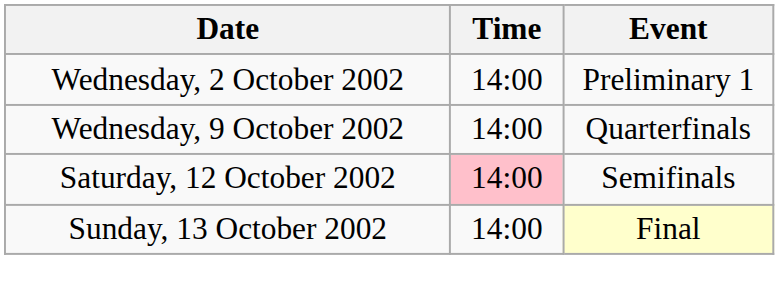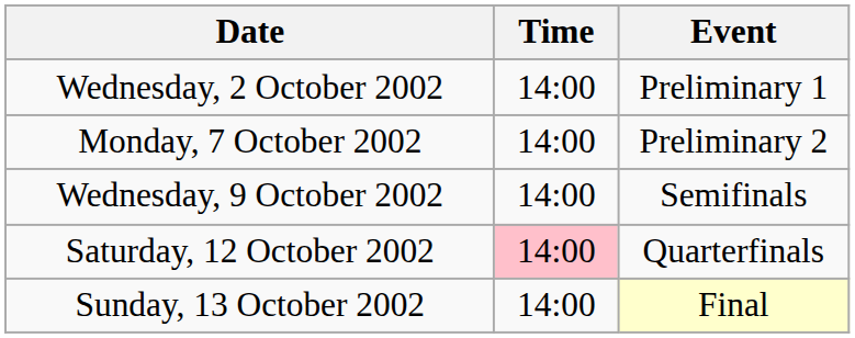 <table class = "wikitable" style="text-align:center;">
 <tr>
 <th width=220>Date</th>
 <th width=50>Time</th>
 <th width=100>Event</th>
 </tr>
 <tr>
 <td>Wednesday, 2 October 2002</td>
 <td>14:00</td>
 <td>Preliminary 1</td>
 </tr>
 <tr>
+<td>Monday, 7 October 2002</td>
+<td>14:00</td>
+<td>Preliminary 2</td>
+</tr>
+<tr>
 <td>Wednesday, 9 October 2002</td>
 <td>14:00</td>
-<td>Quarterfinals</td>
+<td>Semifinals</td>
 </tr>
 <tr>
 <td>Saturday, 12 October 2002</td>
 <td style="background: pink;">14:00</td>
-<td>Semifinals</td>
+<td>Quarterfinals</td>
 </tr>
 <tr>
 <td>Sunday, 13 October 2002</td>
 <td>14:00</td>
 <td bgcolor=ffffcc>Final</td>
 </tr>
 </table>
